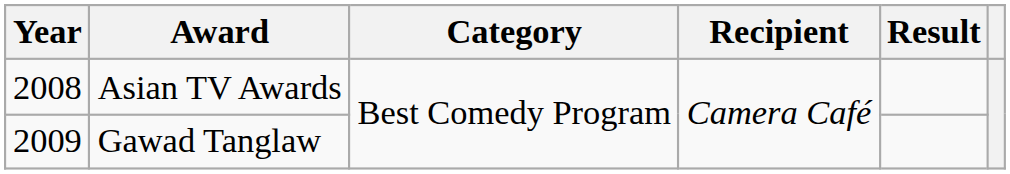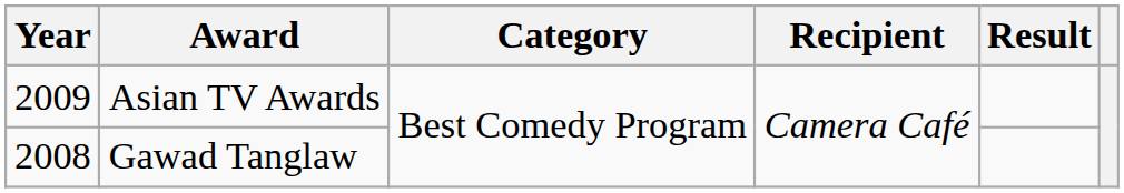 <table class="wikitable">
 <tr>
 <th>Year</th>
 <th>Award</th>
 <th>Category</th>
 <th>Recipient</th>
 <th>Result</th>
 <th></th>
 </tr>
 <tr>
-<td>2008</td>
+<td>2009</td>
 <td>Asian TV Awards</td>
 <td rowspan=2>Best Comedy Program</td>
 <td rowspan=2><em>Camera Café</em></td>
 <td></td>
 <th rowspan=2></th>
 </tr>
 <tr>
-<td>2009</td>
+<td>2008</td>
 <td>Gawad Tanglaw</td>
 <td></td>
 </tr>
 </table>
